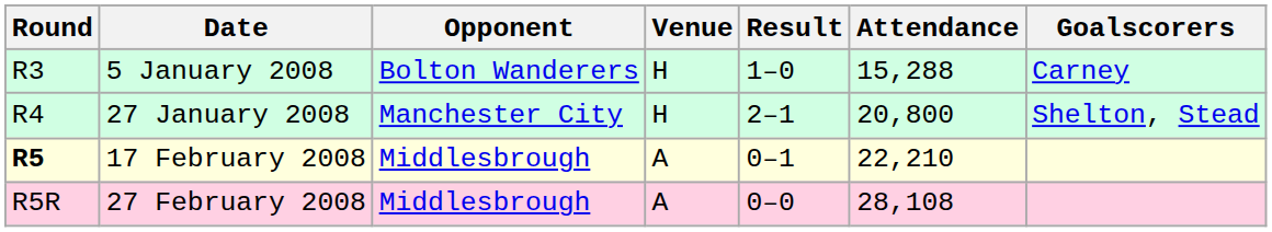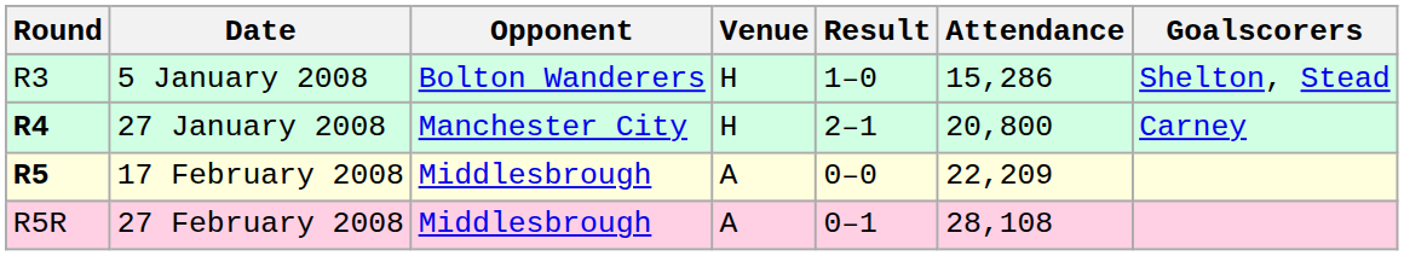 <table class="wikitable">
 <tr>
 <th>Round</th>
 <th>Date</th>
 <th>Opponent</th>
 <th>Venue</th>
 <th>Result</th>
 <th>Attendance</th>
 <th>Goalscorers</th>
 </tr>
 <tr style="background-color: #d0ffe3;">
 <td>R3</td>
 <td>5 January 2008</td>
 <td><a href='#'>Bolton Wanderers</a></td>
 <td>H</td>
 <td>1–0</td>
-<td>15,288</td>
-<td><a href='#'>Carney</a></td>
+<td>15,286</td>
+<td><a href='#'>Shelton</a>, <a href='#'>Stead</a></td>
 </tr>
 <tr style="background-color: #d0ffe3;">
-<td>R4</td>
+<td><strong>R4</strong></td>
 <td>27 January 2008</td>
 <td><a href='#'>Manchester City</a></td>
 <td>H</td>
 <td>2–1</td>
 <td>20,800</td>
-<td><a href='#'>Shelton</a>, <a href='#'>Stead</a></td>
+<td><a href='#'>Carney</a></td>
 </tr>
 <tr style="background-color: #ffffdd;">
 <td><strong>R5</strong></td>
 <td>17 February 2008</td>
 <td><a href='#'>Middlesbrough</a></td>
 <td>A</td>
-<td>0–1</td>
-<td>22,210</td>
+<td>0–0</td>
+<td>22,209</td>
 <td></td>
 </tr>
 <tr style="background-color: #ffd0e3;">
 <td>R5R</td>
 <td>27 February 2008</td>
 <td><a href='#'>Middlesbrough</a></td>
 <td>A</td>
-<td>0–0</td>
+<td>0–1</td>
 <td>28,108</td>
 <td></td>
 </tr>
 </table>
